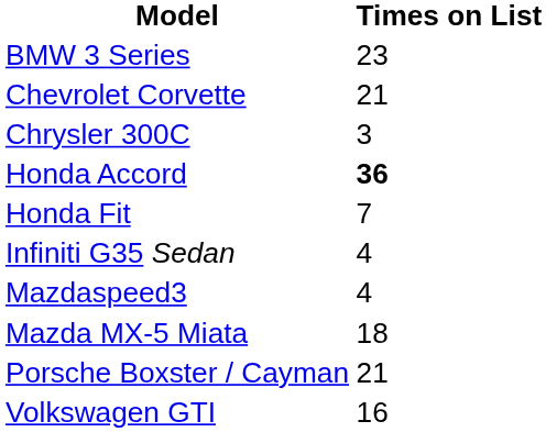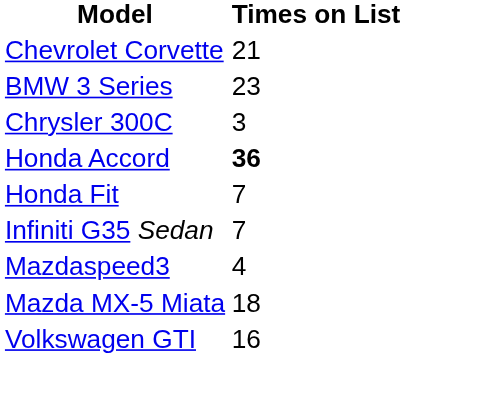 <table>
 <tr>
 <th>Model</th>
 <th>Times on List</th>
 </tr>
 <tr>
+<td><a href='#'>Chevrolet Corvette</a></td>
+<td>21</td>
+</tr>
+<tr>
 <td><a href='#'>BMW 3 Series</a></td>
 <td>23</td>
-</tr>
-<tr>
-<td><a href='#'>Chevrolet Corvette</a></td>
-<td>21</td>
 </tr>
 <tr>
 <td><a href='#'>Chrysler 300C</a></td>
 <td>3</td>
 </tr>
 <tr>
 <td><a href='#'>Honda Accord</a></td>
 <td><strong>36</strong></td>
 </tr>
 <tr>
 <td><a href='#'>Honda Fit</a></td>
 <td>7</td>
 </tr>
 <tr>
 <td><a href='#'>Infiniti G35</a> <em>Sedan</em></td>
-<td>4</td>
+<td>7</td>
 </tr>
 <tr>
 <td><a href='#'>Mazdaspeed3</a></td>
 <td>4</td>
 </tr>
 <tr>
 <td><a href='#'>Mazda MX-5 Miata</a></td>
 <td>18</td>
 </tr>
 <tr>
-<td><a href='#'>Porsche Boxster / Cayman</a></td>
-<td>21</td>
-</tr>
-<tr>
 <td><a href='#'>Volkswagen GTI</a></td>
 <td>16</td>
 </tr>
 </table>
